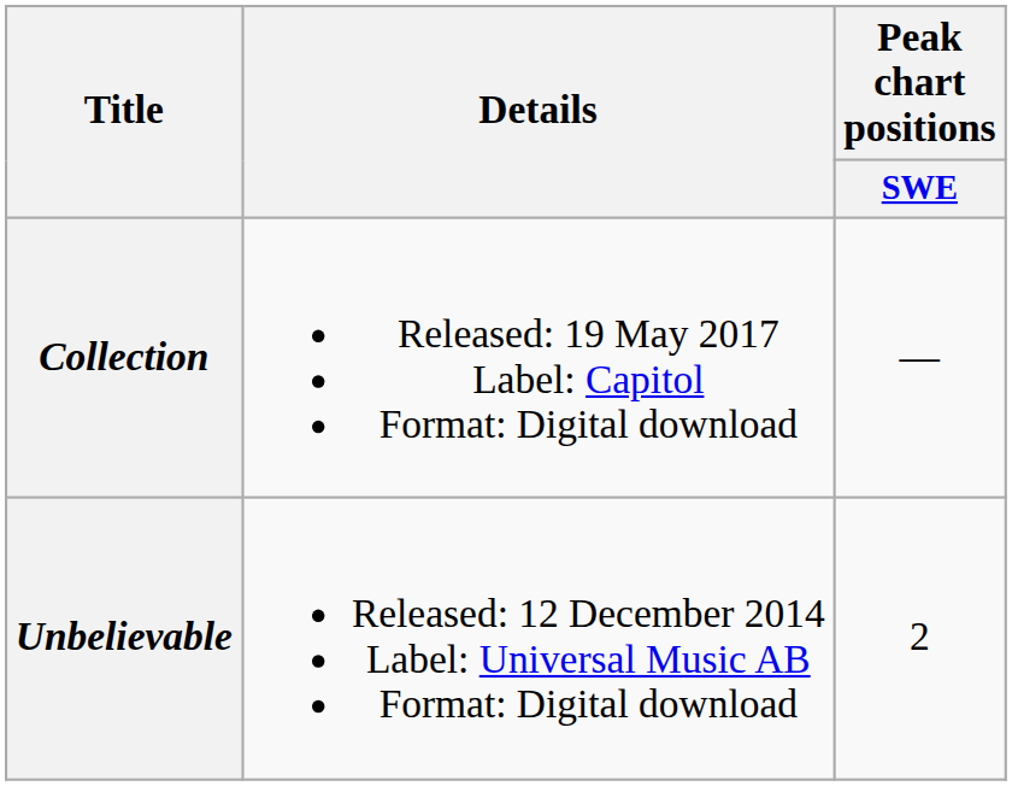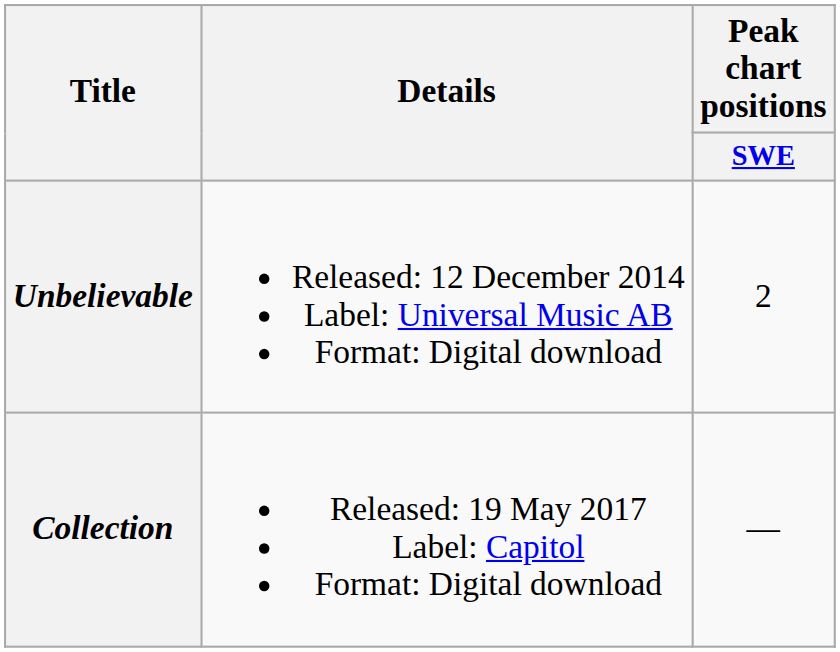 <table class="wikitable plainrowheaders" style="text-align:center;">
 <tr>
 <th scope="col" rowspan="2">Title</th>
 <th scope="col" rowspan="2">Details</th>
 <th scope="col">Peak chart positions</th>
 </tr>
 <tr>
 <th scope="col" style="width:3em;font-size:85%;"><a href='#'>SWE</a><br></th>
 </tr>
 <tr>
+<th scope="row"><em>Unbelievable</em></th>
+<td><br><ul><li>Released: 12 December 2014</li><li>Label: <a href='#'>Universal Music AB</a></li><li>Format: Digital download</li></ul></td>
+<td>2</td>
+</tr>
+<tr>
 <th scope="row"><em>Collection</em></th>
 <td><br><ul><li>Released: 19 May 2017</li><li>Label: <a href='#'>Capitol</a></li><li>Format: Digital download</li></ul></td>
 <td>—</td>
 </tr>
-<tr>
-<th scope="row"><em>Unbelievable</em></th>
-<td><br><ul><li>Released: 12 December 2014</li><li>Label: <a href='#'>Universal Music AB</a></li><li>Format: Digital download</li></ul></td>
-<td>2</td>
-</tr>
 </table>
